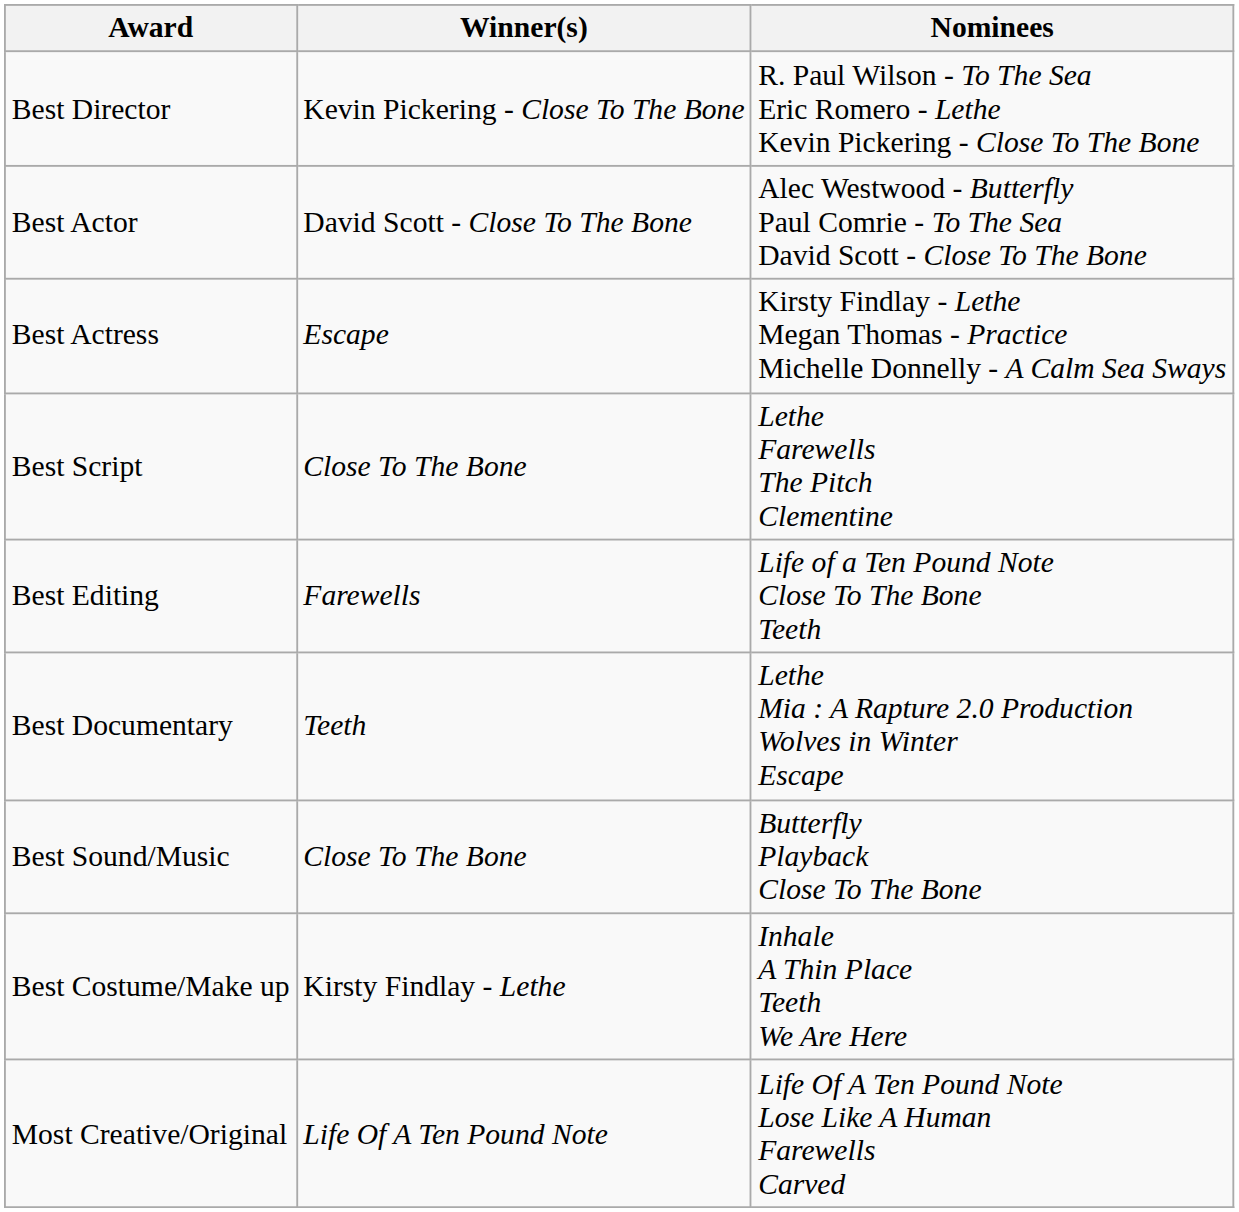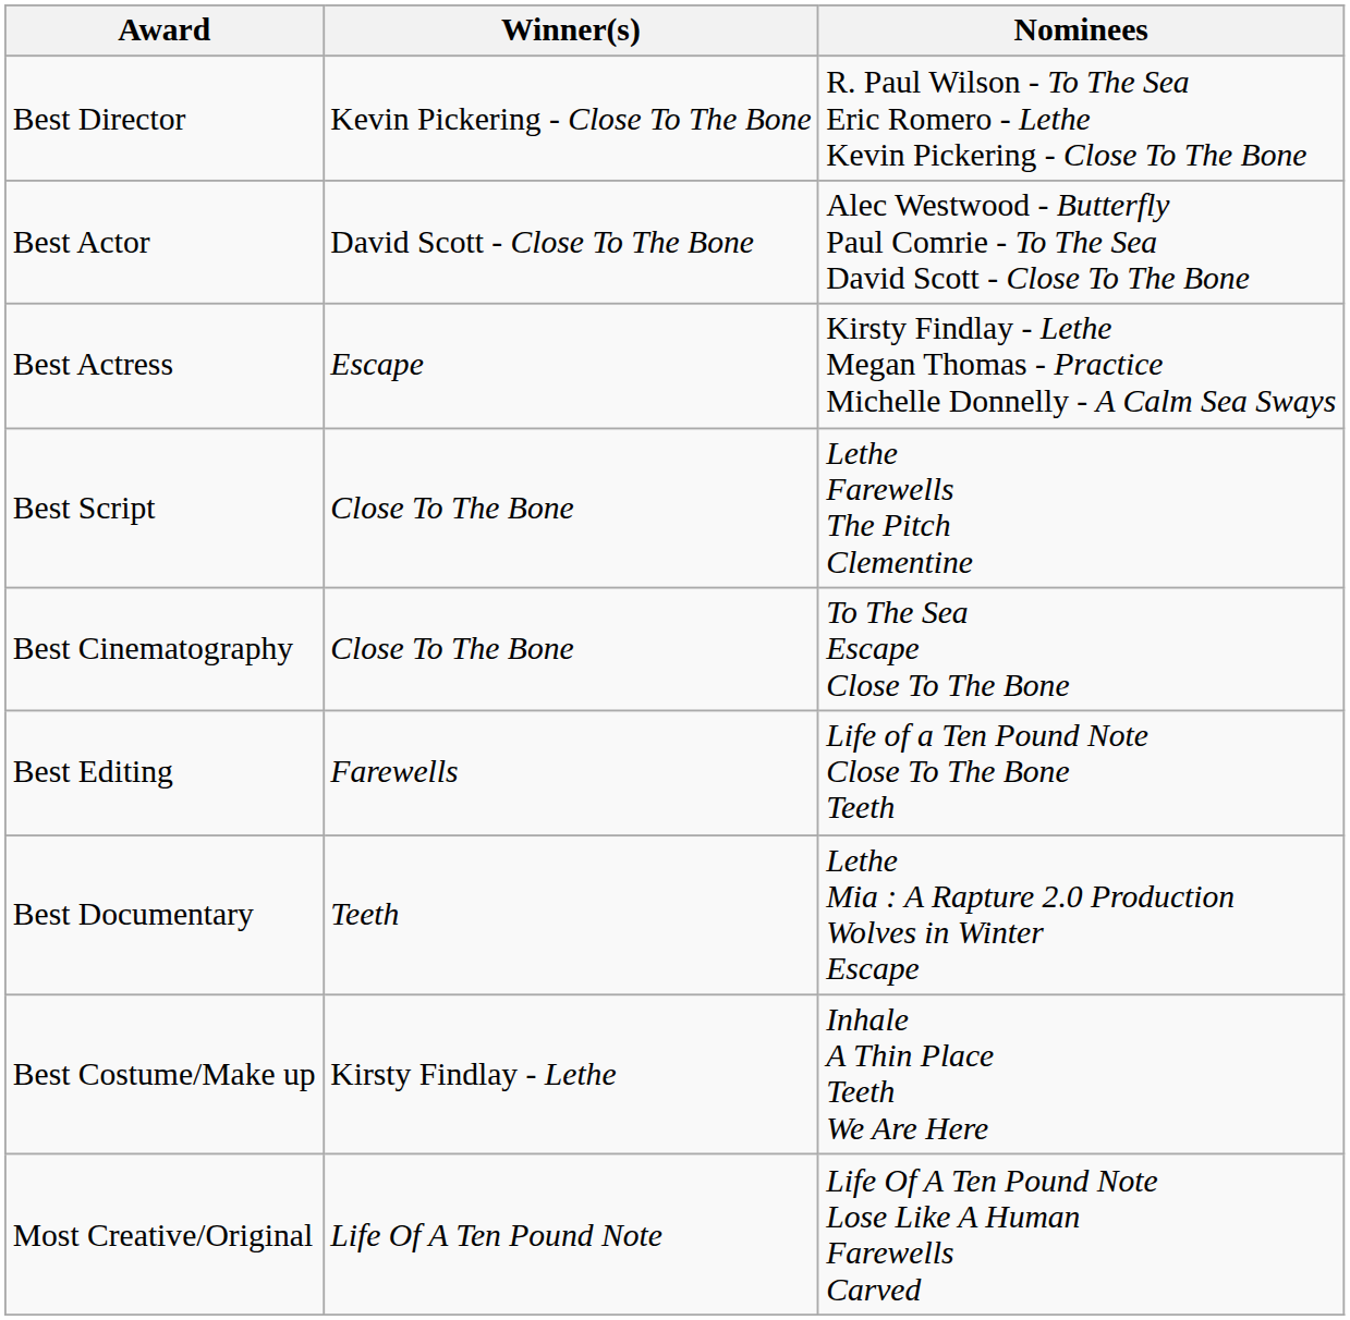 <table class="wikitable">
 <tr>
 <th>Award</th>
 <th>Winner(s)</th>
 <th>Nominees</th>
 </tr>
 <tr>
 <td>Best Director</td>
 <td>Kevin Pickering - <em>Close To The Bone</em></td>
 <td>R. Paul Wilson - <em>To The Sea</em><br>Eric Romero - <em>Lethe</em><br>Kevin Pickering - <em>Close To The Bone</em></td>
 </tr>
 <tr>
 <td>Best Actor</td>
 <td>David Scott - <em>Close To The Bone</em></td>
 <td>Alec Westwood - <em>Butterfly</em><br>Paul Comrie - <em>To The Sea</em><br>David Scott - <em>Close To The Bone</em></td>
 </tr>
 <tr>
 <td>Best Actress</td>
 <td><em>Escape</em></td>
 <td>Kirsty Findlay - <em>Lethe</em><br>Megan Thomas - <em>Practice</em><br>Michelle Donnelly - <em>A Calm Sea Sways</em></td>
 </tr>
 <tr>
 <td>Best Script</td>
 <td><em>Close To The Bone</em></td>
 <td><em>Lethe</em><br><em>Farewells</em><br><em>The Pitch</em><br><em>Clementine</em></td>
 </tr>
 <tr>
+<td>Best Cinematography</td>
+<td><em>Close To The Bone</em></td>
+<td><em>To The Sea</em><br><em>Escape</em><br><em>Close To The Bone</em></td>
+</tr>
+<tr>
 <td>Best Editing</td>
 <td><em>Farewells</em></td>
 <td><em>Life of a Ten Pound Note</em><br><em>Close To The Bone</em><br><em>Teeth</em></td>
 </tr>
 <tr>
 <td>Best Documentary</td>
 <td><em>Teeth</em></td>
 <td><em>Lethe</em><br><em>Mia : A Rapture 2.0 Production</em><br><em>Wolves in Winter</em><br><em>Escape</em></td>
-</tr>
-<tr>
-<td>Best Sound/Music</td>
-<td><em>Close To The Bone</em></td>
-<td><em>Butterfly</em><br><em>Playback</em><br><em>Close To The Bone</em></td>
 </tr>
 <tr>
 <td>Best Costume/Make up</td>
 <td>Kirsty Findlay - <em>Lethe</em></td>
 <td><em>Inhale</em><br><em>A Thin Place</em><br><em>Teeth</em><br><em>We Are Here</em></td>
 </tr>
 <tr>
 <td>Most Creative/Original</td>
 <td><em>Life Of A Ten Pound Note</em></td>
 <td><em>Life Of A Ten Pound Note</em><br><em>Lose Like A Human</em><br><em>Farewells</em><br><em>Carved</em></td>
 </tr>
 <tr>
 </tr>
 </table>
